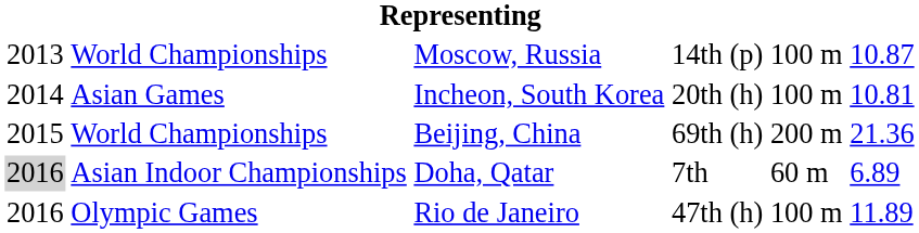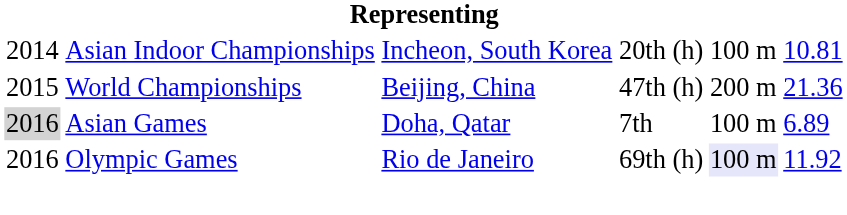 <table>
 <tr>
 <th colspan="6">Representing </th>
 </tr>
 <tr>
-<td>2013</td>
-<td><a href='#'>World Championships</a></td>
-<td><a href='#'>Moscow, Russia</a></td>
-<td>14th (p)</td>
-<td>100 m</td>
-<td><a href='#'>10.87</a></td>
-</tr>
-<tr>
 <td>2014</td>
-<td><a href='#'>Asian Games</a></td>
+<td><a href='#'>Asian Indoor Championships</a></td>
 <td><a href='#'>Incheon, South Korea</a></td>
 <td>20th (h)</td>
 <td>100 m</td>
 <td><a href='#'>10.81</a></td>
 </tr>
 <tr>
 <td>2015</td>
 <td><a href='#'>World Championships</a></td>
 <td><a href='#'>Beijing, China</a></td>
-<td>69th (h)</td>
+<td>47th (h)</td>
 <td>200 m</td>
 <td><a href='#'>21.36</a></td>
 </tr>
 <tr>
 <td style="background: lightgrey;">2016</td>
-<td><a href='#'>Asian Indoor Championships</a></td>
+<td><a href='#'>Asian Games</a></td>
 <td><a href='#'>Doha, Qatar</a></td>
 <td>7th</td>
-<td>60 m</td>
+<td>100 m</td>
 <td><a href='#'>6.89</a></td>
 </tr>
 <tr>
 <td>2016</td>
 <td><a href='#'>Olympic Games</a></td>
 <td><a href='#'>Rio de Janeiro</a></td>
-<td>47th (h)</td>
-<td>100 m</td>
-<td><a href='#'>11.89</a></td>
+<td>69th (h)</td>
+<td style="background: lavender;">100 m</td>
+<td><a href='#'>11.92</a></td>
 </tr>
 </table>
